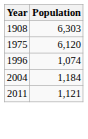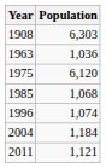 <table class="wikitable" style="line-height:1.1em;">
 <tr>
 <th>Year</th>
 <th>Population</th>
 </tr>
 <tr align="right">
 <td>1908</td>
 <td>6,303</td>
 </tr>
 <tr align="right">
+<td>1963</td>
+<td>1,036</td>
+</tr>
+<tr align="right">
 <td>1975</td>
 <td>6,120</td>
+</tr>
+<tr align="right">
+<td>1985</td>
+<td>1,068</td>
 </tr>
 <tr align="right">
 <td>1996</td>
 <td>1,074</td>
 </tr>
 <tr align="right">
 <td>2004</td>
 <td>1,184</td>
 </tr>
 <tr align="right">
 <td>2011</td>
 <td>1,121</td>
 </tr>
 </table>
